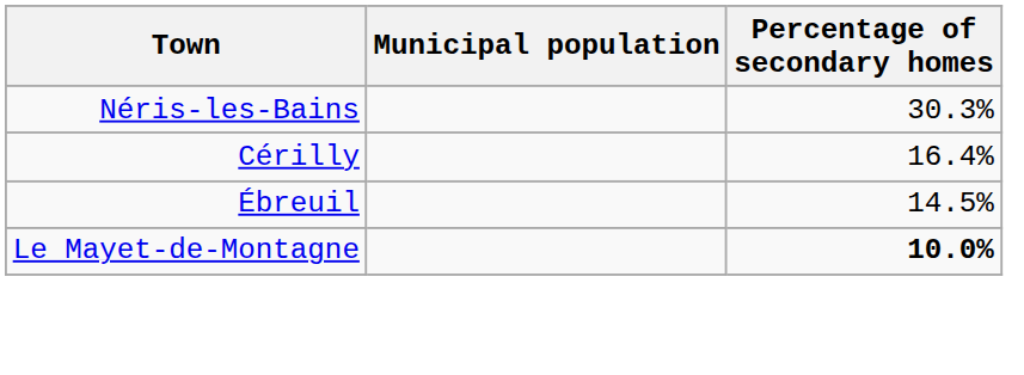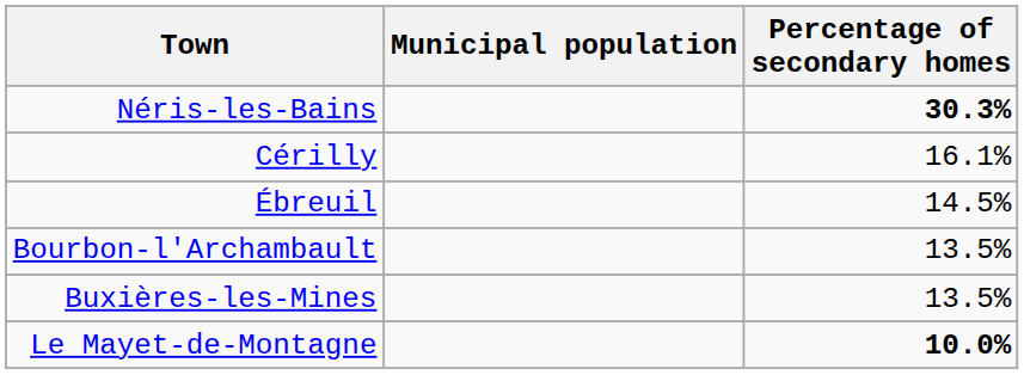 <table class="wikitable sortable" style="text-align:right">
 <tr>
 <th scope="col">Town</th>
 <th scope="col">Municipal population</th>
 <th scope="col">Percentage of<br>secondary homes</th>
 </tr>
 <tr>
 <td><a href='#'>Néris-les-Bains</a></td>
 <td></td>
-<td>30.3%</td>
+<td><strong>30.3%</strong></td>
 </tr>
 <tr>
 <td><a href='#'>Cérilly</a></td>
 <td></td>
-<td>16.4%</td>
+<td>16.1%</td>
 </tr>
 <tr>
 <td><a href='#'>Ébreuil</a></td>
 <td></td>
 <td>14.5%</td>
 </tr>
 <tr>
+<td><a href='#'>Bourbon-l'Archambault</a></td>
+<td></td>
+<td>13.5%</td>
+</tr>
+<tr>
+<td><a href='#'>Buxières-les-Mines</a></td>
+<td></td>
+<td>13.5%</td>
+</tr>
+<tr>
 <td><a href='#'>Le Mayet-de-Montagne</a></td>
 <td></td>
 <td><strong>10.0%</strong></td>
 </tr>
 </table>
